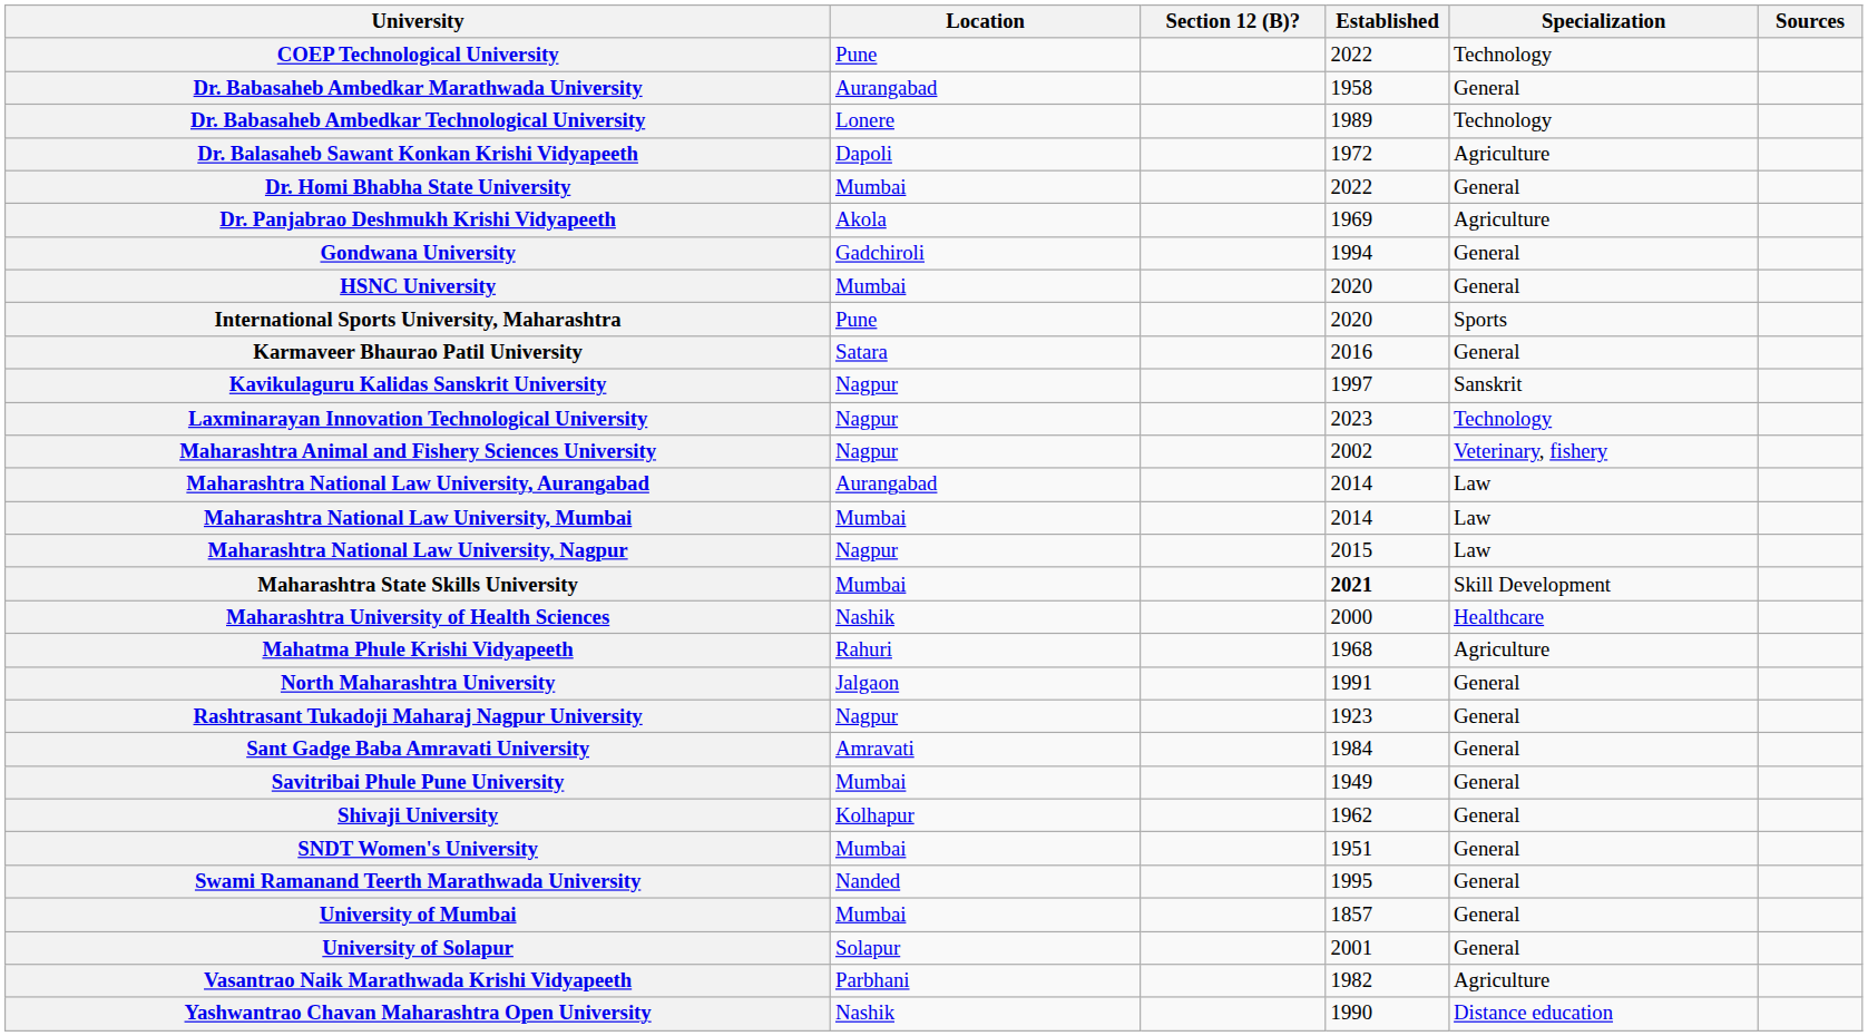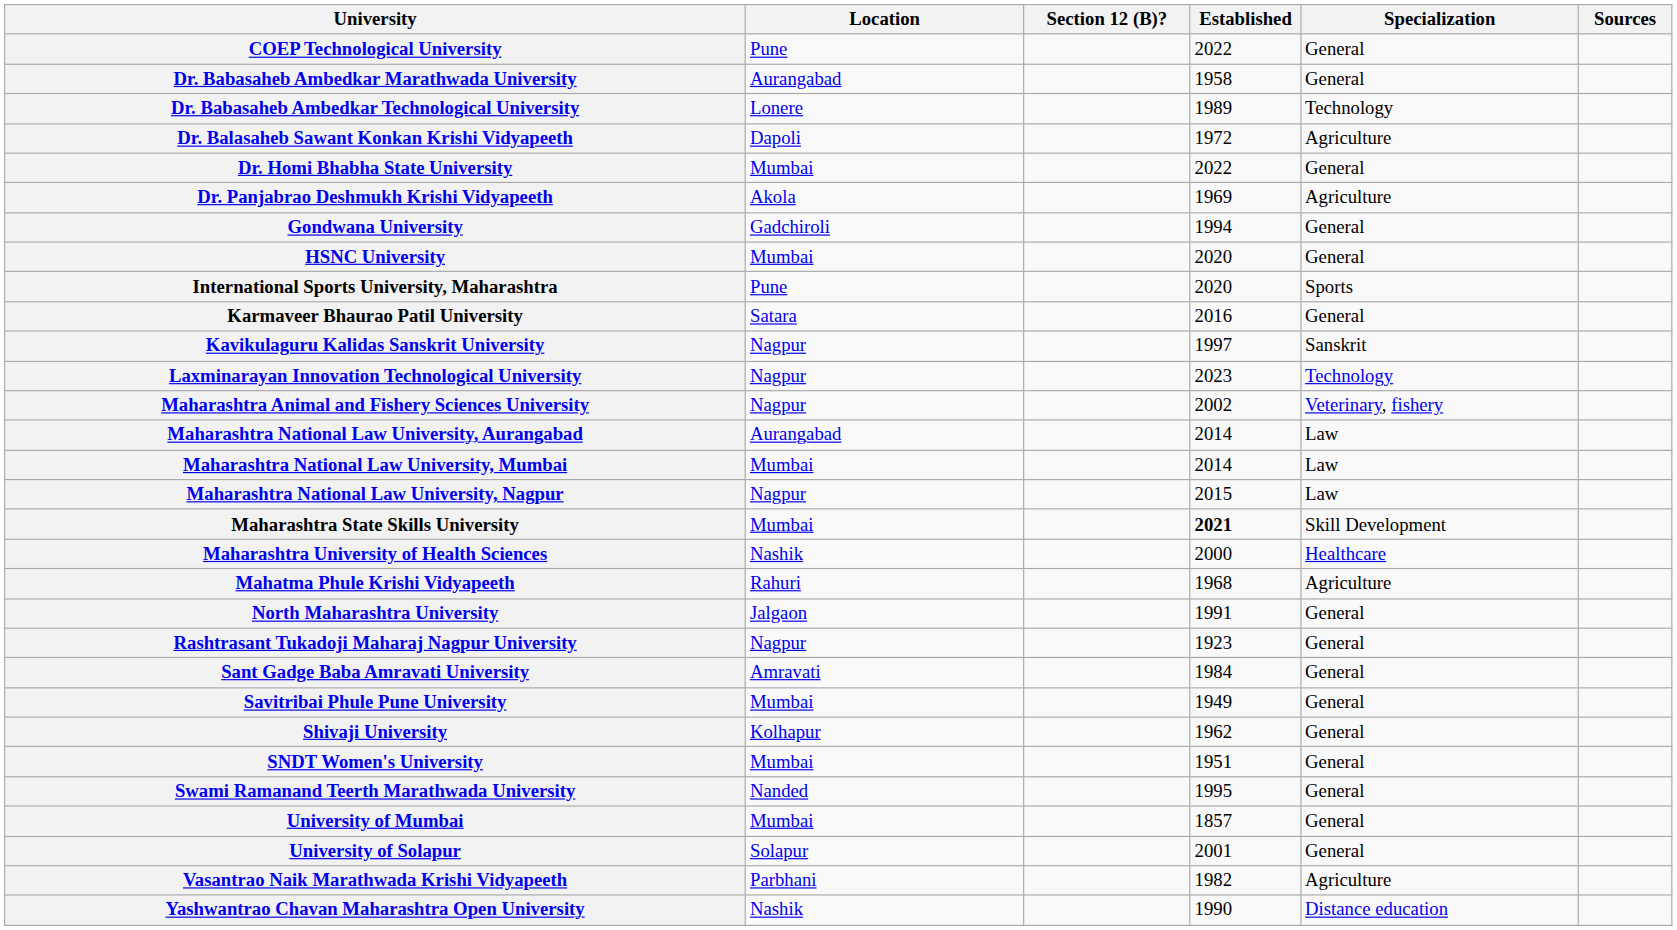 <table class="wikitable sortable collapsible plainrowheaders" border="1" style="text-align:left; width:90%">
 <tr>
 <th scope="col" style="width: 40%;">University</th>
 <th scope="col" style="width: 15%;">Location</th>
 <th scope="col" style="width: 9%;">Section 12 (B)?</th>
 <th scope="col" style="width: 5%;">Established</th>
 <th scope="col" style="width: 15%;">Specialization</th>
 <th scope="col" style="width: 5%;" class="unsortable">Sources</th>
 </tr>
 <tr>
 <th scope="row"><a href='#'>COEP Technological University</a></th>
 <td><a href='#'>Pune</a></td>
 <td></td>
 <td>2022</td>
-<td>Technology</td>
+<td>General</td>
 <td></td>
 </tr>
 <tr>
 <th scope="row"><a href='#'>Dr. Babasaheb Ambedkar Marathwada University</a></th>
 <td><a href='#'>Aurangabad</a></td>
 <td></td>
 <td>1958</td>
 <td>General</td>
 <td></td>
 </tr>
 <tr>
 <th scope="row"><a href='#'>Dr. Babasaheb Ambedkar Technological University</a></th>
 <td><a href='#'>Lonere</a></td>
 <td></td>
 <td>1989</td>
 <td>Technology</td>
 <td></td>
 </tr>
 <tr>
 <th scope="row"><a href='#'>Dr. Balasaheb Sawant Konkan Krishi Vidyapeeth</a></th>
 <td><a href='#'>Dapoli</a></td>
 <td></td>
 <td>1972</td>
 <td>Agriculture</td>
 <td></td>
 </tr>
 <tr>
 <th scope="row"><a href='#'>Dr. Homi Bhabha State University</a></th>
 <td><a href='#'>Mumbai</a></td>
 <td></td>
 <td>2022</td>
 <td>General</td>
 <td></td>
 </tr>
 <tr>
 <th scope="row"><a href='#'>Dr. Panjabrao Deshmukh Krishi Vidyapeeth</a></th>
 <td><a href='#'>Akola</a></td>
 <td></td>
 <td>1969</td>
 <td>Agriculture</td>
 <td></td>
 </tr>
 <tr>
 <th scope="row"><a href='#'>Gondwana University</a></th>
 <td><a href='#'>Gadchiroli</a></td>
 <td></td>
 <td>1994</td>
 <td>General</td>
 <td></td>
 </tr>
 <tr>
 <th scope="row"><a href='#'>HSNC University</a></th>
 <td><a href='#'>Mumbai</a></td>
 <td></td>
 <td>2020</td>
 <td>General</td>
 <td></td>
 </tr>
 <tr>
 <th scope="row">International Sports University, Maharashtra</th>
 <td><a href='#'>Pune</a></td>
 <td></td>
 <td>2020</td>
 <td>Sports</td>
 <td></td>
 </tr>
 <tr>
 <th scope="row">Karmaveer Bhaurao Patil University</th>
 <td><a href='#'>Satara</a></td>
 <td></td>
 <td>2016</td>
 <td>General</td>
 <td></td>
 </tr>
 <tr>
 <th scope="row"><a href='#'>Kavikulaguru Kalidas Sanskrit University</a></th>
 <td><a href='#'>Nagpur</a></td>
 <td></td>
 <td>1997</td>
 <td>Sanskrit</td>
 <td></td>
 </tr>
 <tr>
 <th scope="row"><a href='#'>Laxminarayan Innovation Technological University</a></th>
 <td><a href='#'>Nagpur</a></td>
 <td></td>
 <td>2023</td>
 <td><a href='#'>Technology</a></td>
 <td></td>
 </tr>
 <tr>
 <th scope="row"><a href='#'>Maharashtra Animal and Fishery Sciences University</a></th>
 <td><a href='#'>Nagpur</a></td>
 <td></td>
 <td>2002</td>
 <td><a href='#'>Veterinary</a>, <a href='#'>fishery</a></td>
 <td></td>
 </tr>
 <tr>
 <th scope="row"><a href='#'>Maharashtra National Law University, Aurangabad</a></th>
 <td><a href='#'>Aurangabad</a></td>
 <td></td>
 <td>2014</td>
 <td>Law</td>
 <td></td>
 </tr>
 <tr>
 <th scope="row"><a href='#'>Maharashtra National Law University, Mumbai</a></th>
 <td><a href='#'>Mumbai</a></td>
 <td></td>
 <td>2014</td>
 <td>Law</td>
 <td></td>
 </tr>
 <tr>
 <th scope="row"><a href='#'>Maharashtra National Law University, Nagpur</a></th>
 <td><a href='#'>Nagpur</a></td>
 <td></td>
 <td>2015</td>
 <td>Law</td>
 <td></td>
 </tr>
 <tr>
 <th scope="row">Maharashtra State Skills University</th>
 <td><a href='#'>Mumbai</a></td>
 <td></td>
 <td><strong>2021</strong></td>
 <td>Skill Development</td>
 <td></td>
 </tr>
 <tr>
 <th scope="row"><a href='#'>Maharashtra University of Health Sciences</a></th>
 <td><a href='#'>Nashik</a></td>
 <td></td>
 <td>2000</td>
 <td><a href='#'>Healthcare</a></td>
 <td></td>
 </tr>
 <tr>
 <th scope="row"><a href='#'>Mahatma Phule Krishi Vidyapeeth</a></th>
 <td><a href='#'>Rahuri</a></td>
 <td></td>
 <td>1968</td>
 <td>Agriculture</td>
 <td></td>
 </tr>
 <tr>
 <th scope="row"><a href='#'>North Maharashtra University</a></th>
 <td><a href='#'>Jalgaon</a></td>
 <td></td>
 <td>1991</td>
 <td>General</td>
 <td></td>
 </tr>
 <tr>
 <th scope="row"><a href='#'>Rashtrasant Tukadoji Maharaj Nagpur University</a></th>
 <td><a href='#'>Nagpur</a></td>
 <td></td>
 <td>1923</td>
 <td>General</td>
 <td></td>
 </tr>
 <tr>
 <th scope="row"><a href='#'>Sant Gadge Baba Amravati University</a></th>
 <td><a href='#'>Amravati</a></td>
 <td></td>
 <td>1984</td>
 <td>General</td>
 <td></td>
 </tr>
 <tr>
 <th scope="row"><a href='#'>Savitribai Phule Pune University</a></th>
 <td><a href='#'>Mumbai</a></td>
 <td></td>
 <td>1949</td>
 <td>General</td>
 <td></td>
 </tr>
 <tr>
 <th scope="row"><a href='#'>Shivaji University</a></th>
 <td><a href='#'>Kolhapur</a></td>
 <td></td>
 <td>1962</td>
 <td>General</td>
 <td></td>
 </tr>
 <tr>
 <th scope="row"><a href='#'>SNDT Women's University</a></th>
 <td><a href='#'>Mumbai</a></td>
 <td></td>
 <td>1951</td>
 <td>General</td>
 <td></td>
 </tr>
 <tr>
 <th scope="row"><a href='#'>Swami Ramanand Teerth Marathwada University</a></th>
 <td><a href='#'>Nanded</a></td>
 <td></td>
 <td>1995</td>
 <td>General</td>
 <td></td>
 </tr>
 <tr>
 <th scope="row"><a href='#'>University of Mumbai</a></th>
 <td><a href='#'>Mumbai</a></td>
 <td></td>
 <td>1857</td>
 <td>General</td>
 <td></td>
 </tr>
 <tr>
 <th scope="row"><a href='#'>University of Solapur</a></th>
 <td><a href='#'>Solapur</a></td>
 <td></td>
 <td>2001</td>
 <td>General</td>
 <td></td>
 </tr>
 <tr>
 <th scope="row"><a href='#'>Vasantrao Naik Marathwada Krishi Vidyapeeth</a></th>
 <td><a href='#'>Parbhani</a></td>
 <td></td>
 <td>1982</td>
 <td>Agriculture</td>
 <td></td>
 </tr>
 <tr>
 <th scope="row"><a href='#'>Yashwantrao Chavan Maharashtra Open University</a></th>
 <td><a href='#'>Nashik</a></td>
 <td></td>
 <td>1990</td>
 <td><a href='#'>Distance education</a></td>
 <td></td>
 </tr>
 </table>
